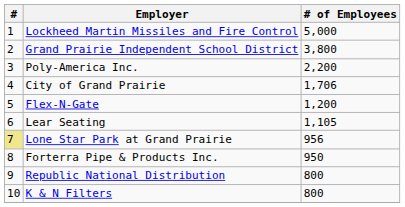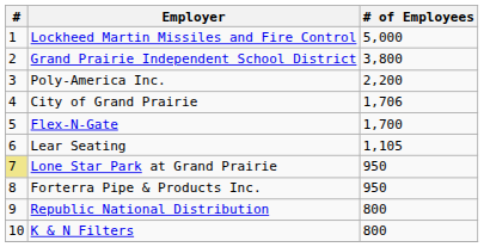 <table class="wikitable">
 <tr>
 <th>#</th>
 <th>Employer</th>
 <th># of Employees</th>
 </tr>
 <tr>
 <td>1</td>
 <td><a href='#'>Lockheed Martin Missiles and Fire Control</a></td>
 <td>5,000</td>
 </tr>
 <tr>
 <td>2</td>
 <td><a href='#'>Grand Prairie Independent School District</a></td>
 <td>3,800</td>
 </tr>
 <tr>
 <td>3</td>
 <td>Poly-America Inc.</td>
 <td>2,200</td>
 </tr>
 <tr>
 <td>4</td>
 <td>City of Grand Prairie</td>
 <td>1,706</td>
 </tr>
 <tr>
 <td>5</td>
 <td><a href='#'>Flex-N-Gate</a></td>
-<td>1,200</td>
+<td>1,700</td>
 </tr>
 <tr>
 <td>6</td>
 <td>Lear Seating</td>
 <td>1,105</td>
 </tr>
 <tr>
 <td style="background: khaki;">7</td>
 <td><a href='#'>Lone Star Park</a> at Grand Prairie</td>
-<td>956</td>
+<td>950</td>
 </tr>
 <tr>
 <td>8</td>
 <td>Forterra Pipe & Products Inc.</td>
 <td>950</td>
 </tr>
 <tr>
 <td>9</td>
 <td><a href='#'>Republic National Distribution</a></td>
 <td>800</td>
 </tr>
 <tr>
 <td>10</td>
 <td><a href='#'>K & N Filters</a></td>
 <td>800</td>
 </tr>
 <tr>
 </tr>
 </table>
